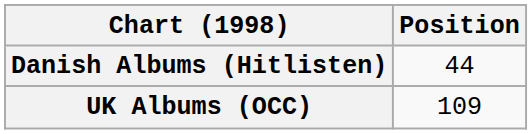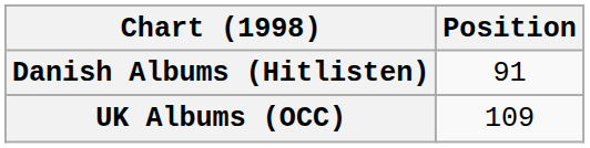 <table class="wikitable plainrowheaders sortable">
 <tr>
 <th>Chart (1998)</th>
 <th>Position</th>
 </tr>
 <tr>
 <th scope="row">Danish Albums (Hitlisten)</th>
-<td align="center">44</td>
+<td align="center">91</td>
 </tr>
 <tr>
 <th scope="row">UK Albums (OCC)</th>
 <td align="center">109</td>
 </tr>
 </table>
